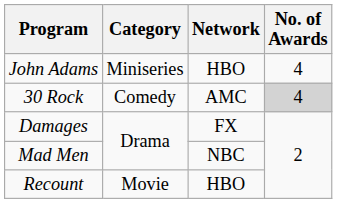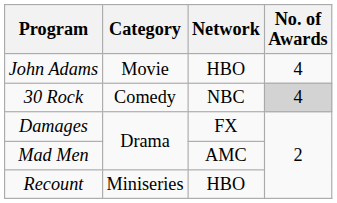 <table class="wikitable">
 <tr>
 <th>Program</th>
 <th>Category</th>
 <th>Network</th>
 <th>No. of<br>Awards</th>
 </tr>
 <tr style="text-align:center">
 <td><em>John Adams</em></td>
-<td>Miniseries</td>
+<td>Movie</td>
 <td>HBO</td>
 <td>4</td>
 </tr>
 <tr style="text-align:center">
 <td><em>30 Rock</em></td>
 <td>Comedy</td>
-<td>AMC</td>
+<td>NBC</td>
 <td style="background: lightgrey;">4</td>
 </tr>
 <tr style="text-align:center">
 <td><em>Damages</em></td>
 <td rowspan="2">Drama</td>
 <td>FX</td>
 <td rowspan="3">2</td>
 </tr>
 <tr style="text-align:center">
 <td><em>Mad Men</em></td>
-<td>NBC</td>
+<td>AMC</td>
 </tr>
 <tr style="text-align:center">
 <td><em>Recount</em></td>
-<td>Movie</td>
+<td>Miniseries</td>
 <td>HBO</td>
 </tr>
 </table>
